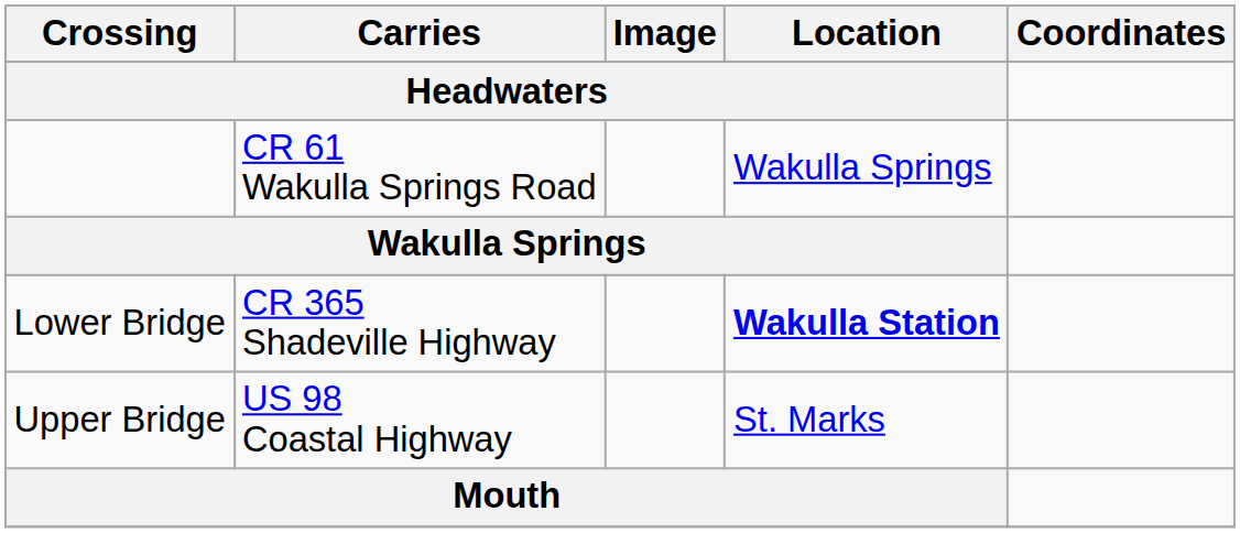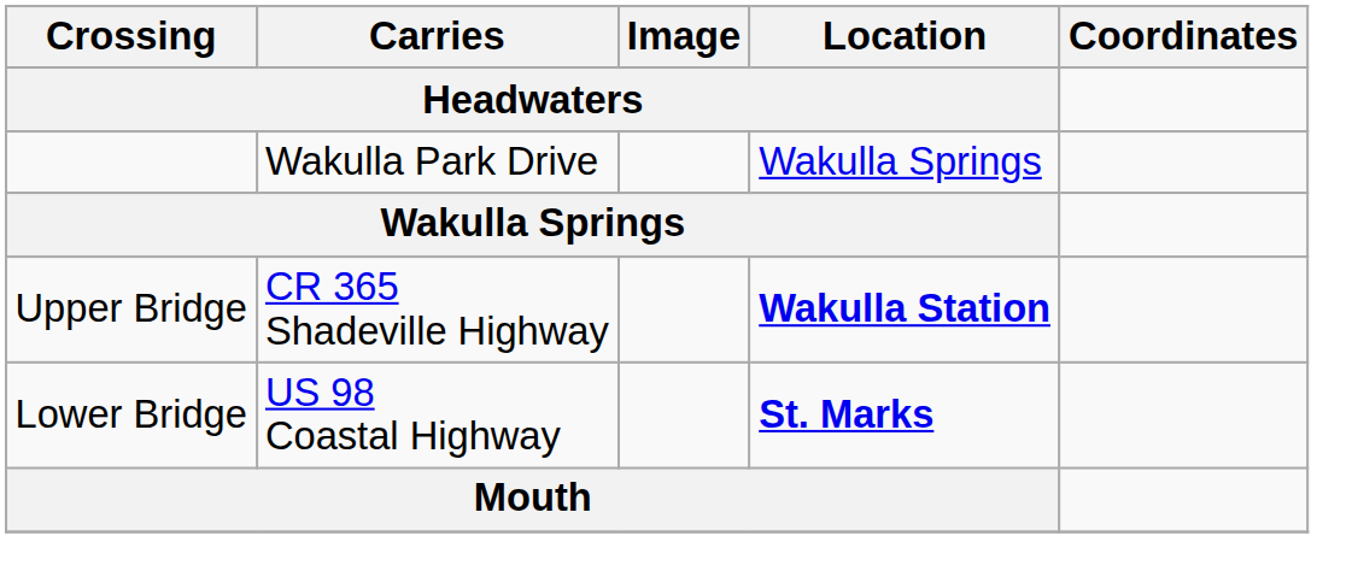 <table class=wikitable>
 <tr>
 <th>Crossing</th>
 <th>Carries</th>
 <th>Image</th>
 <th>Location</th>
 <th>Coordinates</th>
 </tr>
 <tr>
 <th colspan=4>Headwaters</th>
 <td></td>
 </tr>
 <tr>
 <td></td>
-<td> <a href='#'>CR 61</a><br>Wakulla Springs Road</td>
+<td>Wakulla Park Drive</td>
 <td></td>
 <td><a href='#'>Wakulla Springs</a></td>
 <td></td>
 </tr>
 <tr>
 <th colspan=4>Wakulla Springs</th>
 <td></td>
 </tr>
 <tr>
-<td>Lower Bridge</td>
+<td>Upper Bridge</td>
 <td> <a href='#'>CR 365</a><br>Shadeville Highway</td>
 <td></td>
 <td><strong><a href='#'>Wakulla Station</a></strong></td>
 <td></td>
 </tr>
 <tr>
-<td>Upper Bridge</td>
+<td>Lower Bridge</td>
 <td> <a href='#'>US 98</a><br>Coastal Highway</td>
 <td></td>
-<td><a href='#'>St. Marks</a></td>
+<td><strong><a href='#'>St. Marks</a></strong></td>
 <td></td>
 </tr>
 <tr>
 <th colspan=4>Mouth</th>
 <td></td>
 </tr>
 <tr>
 </tr>
 </table>
